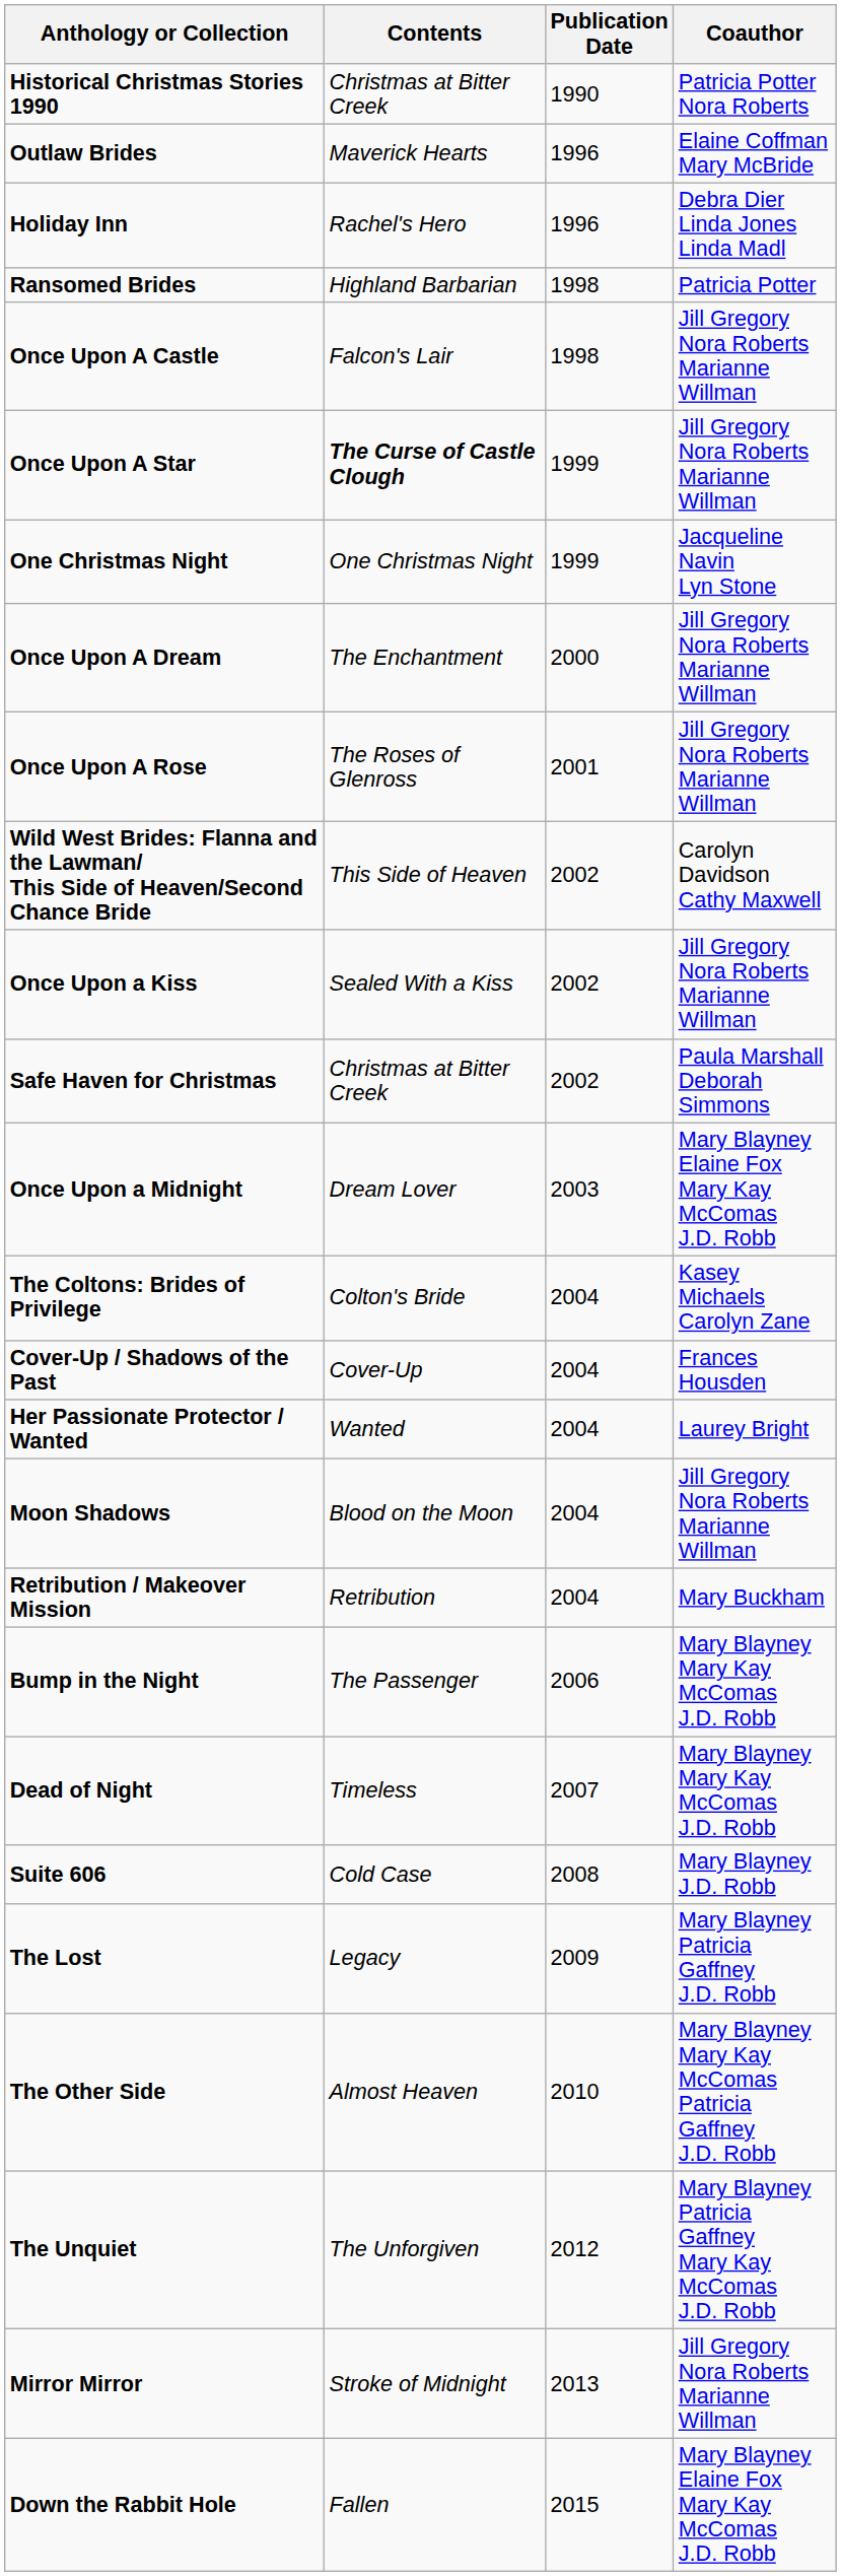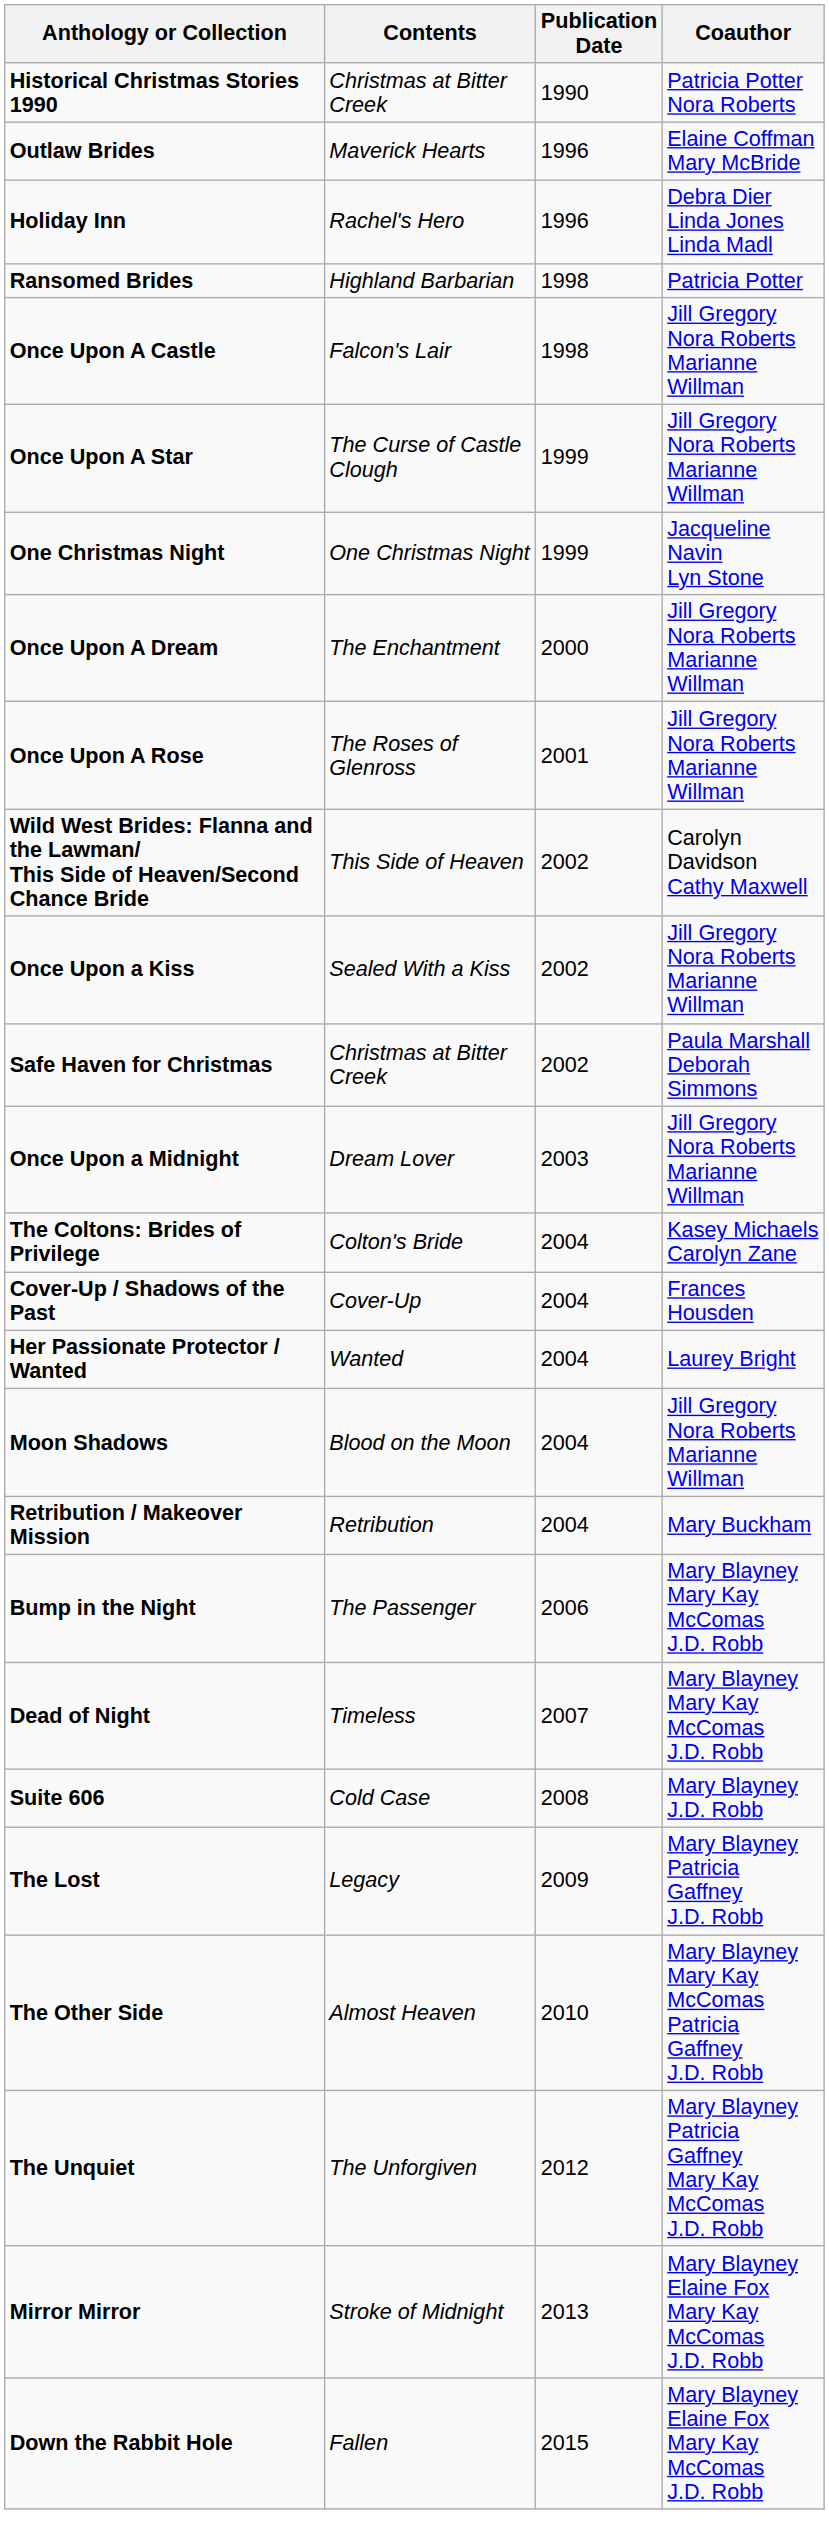 <table class="wikitable">
 <tr>
 <th>Anthology or Collection</th>
 <th>Contents</th>
 <th>Publication<br>Date</th>
 <th>Coauthor</th>
 </tr>
 <tr>
 <td><strong>Historical Christmas Stories 1990</strong></td>
 <td><em>Christmas at Bitter Creek</em></td>
 <td>1990</td>
 <td><a href='#'>Patricia Potter</a><br><a href='#'>Nora Roberts</a></td>
 </tr>
 <tr>
 <td><strong>Outlaw Brides</strong></td>
 <td><em>Maverick Hearts</em></td>
 <td>1996</td>
 <td><a href='#'>Elaine Coffman</a><br><a href='#'>Mary McBride</a></td>
 </tr>
 <tr>
 <td><strong>Holiday Inn</strong></td>
 <td><em>Rachel's Hero</em></td>
 <td>1996</td>
 <td><a href='#'>Debra Dier</a><br><a href='#'>Linda Jones</a><br><a href='#'>Linda Madl</a></td>
 </tr>
 <tr>
 <td><strong>Ransomed Brides</strong></td>
 <td><em>Highland Barbarian</em></td>
 <td>1998</td>
 <td><a href='#'>Patricia Potter</a></td>
 </tr>
 <tr>
 <td><strong>Once Upon A Castle</strong></td>
 <td><em>Falcon's Lair</em></td>
 <td>1998</td>
 <td><a href='#'>Jill Gregory</a><br><a href='#'>Nora Roberts</a><br><a href='#'>Marianne Willman</a></td>
 </tr>
 <tr>
 <td><strong>Once Upon A Star</strong></td>
-<td><strong><em>The Curse of Castle Clough</em></strong></td>
+<td><em>The Curse of Castle Clough</em></td>
 <td>1999</td>
 <td><a href='#'>Jill Gregory</a><br><a href='#'>Nora Roberts</a><br><a href='#'>Marianne Willman</a></td>
 </tr>
 <tr>
 <td><strong>One Christmas Night</strong></td>
 <td><em>One Christmas Night</em></td>
 <td>1999</td>
 <td><a href='#'>Jacqueline Navin</a><br><a href='#'>Lyn Stone</a></td>
 </tr>
 <tr>
 <td><strong>Once Upon A Dream</strong></td>
 <td><em>The Enchantment</em></td>
 <td>2000</td>
 <td><a href='#'>Jill Gregory</a><br><a href='#'>Nora Roberts</a><br><a href='#'>Marianne Willman</a></td>
 </tr>
 <tr>
 <td><strong>Once Upon A Rose</strong></td>
 <td><em>The Roses of Glenross</em></td>
 <td>2001</td>
 <td><a href='#'>Jill Gregory</a><br><a href='#'>Nora Roberts</a><br><a href='#'>Marianne Willman</a></td>
 </tr>
 <tr>
 <td><strong>Wild West Brides: Flanna and the Lawman/</strong><br><strong>This Side of Heaven/Second Chance Bride</strong></td>
 <td><em>This Side of Heaven</em></td>
 <td>2002</td>
 <td>Carolyn Davidson<br><a href='#'>Cathy Maxwell</a></td>
 </tr>
 <tr>
 <td><strong>Once Upon a Kiss</strong></td>
 <td><em>Sealed With a Kiss</em></td>
 <td>2002</td>
 <td><a href='#'>Jill Gregory</a><br><a href='#'>Nora Roberts</a><br><a href='#'>Marianne Willman</a></td>
 </tr>
 <tr>
 <td><strong>Safe Haven for Christmas</strong></td>
 <td><em>Christmas at Bitter Creek</em></td>
 <td>2002</td>
 <td><a href='#'>Paula Marshall</a><br><a href='#'>Deborah Simmons</a></td>
 </tr>
 <tr>
 <td><strong>Once Upon a Midnight</strong></td>
 <td><em>Dream Lover</em></td>
 <td>2003</td>
-<td><a href='#'>Mary Blayney</a><br><a href='#'>Elaine Fox</a><br><a href='#'>Mary Kay McComas</a><br><a href='#'>J.D. Robb</a></td>
+<td><a href='#'>Jill Gregory</a><br><a href='#'>Nora Roberts</a><br><a href='#'>Marianne Willman</a></td>
 </tr>
 <tr>
 <td><strong>The Coltons: Brides of Privilege</strong></td>
 <td><em>Colton's Bride</em></td>
 <td>2004</td>
 <td><a href='#'>Kasey Michaels</a><br><a href='#'>Carolyn Zane</a></td>
 </tr>
 <tr>
 <td><strong>Cover-Up / Shadows of the Past</strong></td>
 <td><em>Cover-Up</em></td>
 <td>2004</td>
 <td><a href='#'>Frances Housden</a></td>
 </tr>
 <tr>
 <td><strong>Her Passionate Protector / Wanted</strong></td>
 <td><em>Wanted</em></td>
 <td>2004</td>
 <td><a href='#'>Laurey Bright</a></td>
 </tr>
 <tr>
 <td><strong>Moon Shadows</strong></td>
 <td><em>Blood on the Moon</em></td>
 <td>2004</td>
 <td><a href='#'>Jill Gregory</a><br><a href='#'>Nora Roberts</a><br><a href='#'>Marianne Willman</a></td>
 </tr>
 <tr>
 <td><strong>Retribution / Makeover Mission</strong></td>
 <td><em>Retribution</em></td>
 <td>2004</td>
 <td><a href='#'>Mary Buckham</a></td>
 </tr>
 <tr>
 <td><strong>Bump in the Night</strong></td>
 <td><em>The Passenger</em></td>
 <td>2006</td>
 <td><a href='#'>Mary Blayney</a><br><a href='#'>Mary Kay McComas</a><br><a href='#'>J.D. Robb</a></td>
 </tr>
 <tr>
 <td><strong>Dead of Night</strong></td>
 <td><em>Timeless</em></td>
 <td>2007</td>
 <td><a href='#'>Mary Blayney</a><br><a href='#'>Mary Kay McComas</a><br><a href='#'>J.D. Robb</a></td>
 </tr>
 <tr>
 <td><strong>Suite 606</strong></td>
 <td><em>Cold Case</em></td>
 <td>2008</td>
 <td><a href='#'>Mary Blayney</a><br><a href='#'>J.D. Robb</a></td>
 </tr>
 <tr>
 <td><strong>The Lost</strong></td>
 <td><em>Legacy</em></td>
 <td>2009</td>
 <td><a href='#'>Mary Blayney</a><br><a href='#'>Patricia Gaffney</a><br><a href='#'>J.D. Robb</a></td>
 </tr>
 <tr>
 <td><strong>The Other Side</strong></td>
 <td><em>Almost Heaven</em></td>
 <td>2010</td>
 <td><a href='#'>Mary Blayney</a><br><a href='#'>Mary Kay McComas</a><br><a href='#'>Patricia Gaffney</a><br><a href='#'>J.D. Robb</a></td>
 </tr>
 <tr>
 <td><strong>The Unquiet</strong></td>
 <td><em>The Unforgiven</em></td>
 <td>2012</td>
 <td><a href='#'>Mary Blayney</a><br><a href='#'>Patricia Gaffney</a><br><a href='#'>Mary Kay McComas</a><br><a href='#'>J.D. Robb</a></td>
 </tr>
 <tr>
 <td><strong>Mirror Mirror</strong></td>
 <td><em>Stroke of Midnight</em></td>
 <td>2013</td>
-<td><a href='#'>Jill Gregory</a><br><a href='#'>Nora Roberts</a><br><a href='#'>Marianne Willman</a></td>
+<td><a href='#'>Mary Blayney</a><br><a href='#'>Elaine Fox</a><br><a href='#'>Mary Kay McComas</a><br><a href='#'>J.D. Robb</a></td>
 </tr>
 <tr>
 <td><strong>Down the Rabbit Hole</strong></td>
 <td><em>Fallen</em></td>
 <td>2015</td>
 <td><a href='#'>Mary Blayney</a><br><a href='#'>Elaine Fox</a><br><a href='#'>Mary Kay McComas</a><br><a href='#'>J.D. Robb</a></td>
 </tr>
 </table>
